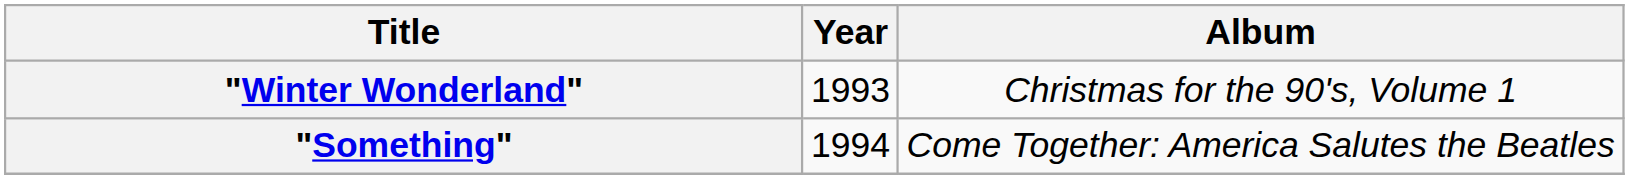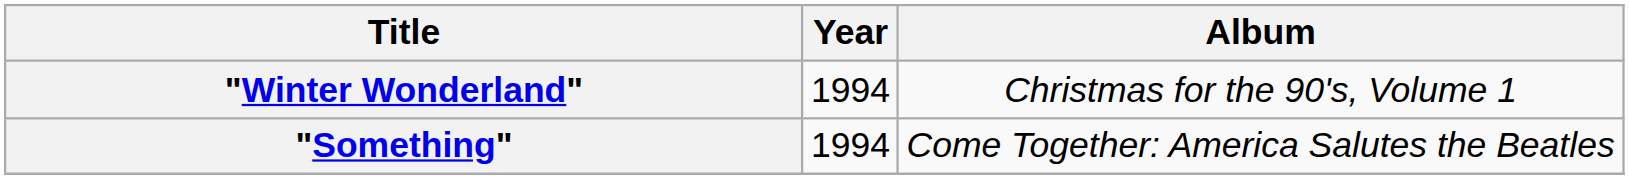 <table class="wikitable plainrowheaders" style="text-align:center;" border="1">
 <tr>
 <th scope="col" style="width:22em;">Title</th>
 <th scope="col">Year</th>
 <th scope="col">Album</th>
 </tr>
 <tr>
 <th scope="row">"<a href='#'>Winter Wonderland</a>"</th>
-<td>1993</td>
+<td>1994</td>
 <td><em>Christmas for the 90's, Volume 1</em></td>
 </tr>
 <tr>
 <th scope="row">"<a href='#'>Something</a>"</th>
 <td>1994</td>
 <td><em>Come Together: America Salutes the Beatles</em></td>
 </tr>
 <tr>
 </tr>
 </table>
